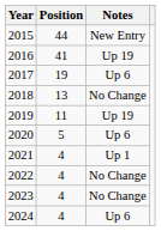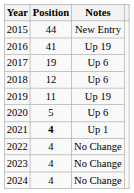 <table class="wikitable plainrowheaders" style="text-align:center;">
 <tr>
 <th>Year</th>
 <th>Position</th>
 <th>Notes</th>
 <th></th>
 </tr>
 <tr>
 <td>2015</td>
 <td>44</td>
 <td>New Entry</td>
 <td rowspan="10"></td>
 </tr>
 <tr>
 <td>2016</td>
 <td>41</td>
 <td>Up 19</td>
 </tr>
 <tr>
 <td>2017</td>
 <td>19</td>
 <td>Up 6</td>
 </tr>
 <tr>
 <td>2018</td>
-<td>13</td>
-<td>No Change</td>
+<td>12</td>
+<td>Up 6</td>
 </tr>
 <tr>
 <td>2019</td>
 <td>11</td>
 <td>Up 19</td>
 </tr>
 <tr>
 <td>2020</td>
 <td>5</td>
 <td>Up 6</td>
 </tr>
 <tr>
 <td>2021</td>
-<td>4</td>
+<td><strong>4</strong></td>
 <td>Up 1</td>
 </tr>
 <tr>
 <td>2022</td>
 <td>4</td>
 <td>No Change</td>
 </tr>
 <tr>
 <td>2023</td>
 <td>4</td>
 <td>No Change</td>
 </tr>
 <tr>
 <td>2024</td>
 <td>4</td>
-<td>Up 6</td>
+<td>No Change</td>
 </tr>
 </table>
